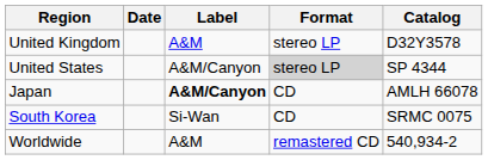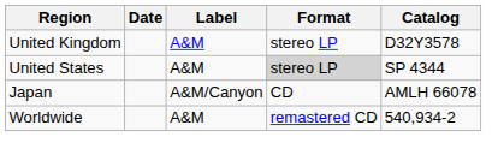 <table class="wikitable">
 <tr>
 <th>Region</th>
 <th>Date</th>
 <th>Label</th>
 <th>Format</th>
 <th>Catalog</th>
 </tr>
 <tr>
 <td>United Kingdom</td>
 <td></td>
 <td><a href='#'>A&M</a></td>
 <td>stereo <a href='#'>LP</a></td>
 <td>D32Y3578</td>
 </tr>
 <tr>
 <td>United States</td>
 <td></td>
-<td>A&M/Canyon</td>
+<td>A&M</td>
 <td style="background: lightgrey;">stereo LP</td>
 <td>SP 4344</td>
 </tr>
 <tr>
 <td>Japan</td>
 <td></td>
-<td><strong>A&M/Canyon</strong></td>
+<td>A&M/Canyon</td>
 <td>CD</td>
 <td>AMLH 66078</td>
-</tr>
-<tr>
-<td><a href='#'>South Korea</a></td>
-<td></td>
-<td>Si-Wan</td>
-<td>CD</td>
-<td>SRMC 0075</td>
 </tr>
 <tr>
 <td>Worldwide</td>
 <td></td>
 <td>A&M</td>
 <td><a href='#'>remastered</a> CD</td>
 <td>540,934-2</td>
 </tr>
 </table>
